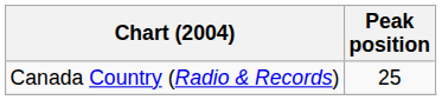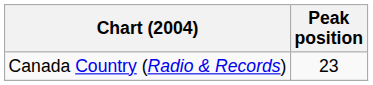 <table class="wikitable sortable">
 <tr>
 <th align="left">Chart (2004)</th>
 <th align="center">Peak<br>position</th>
 </tr>
 <tr>
 <td>Canada <a href='#'>Country</a> (<em><a href='#'>Radio & Records</a></em>)</td>
-<td align="center">25</td>
+<td align="center">23</td>
 </tr>
 <tr>
 </tr>
 <tr>
 </tr>
 </table>
